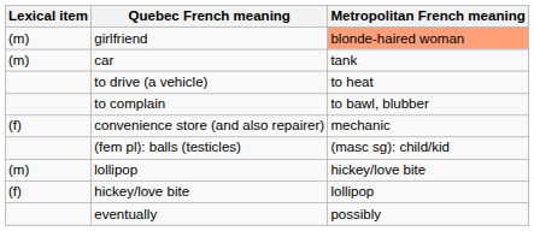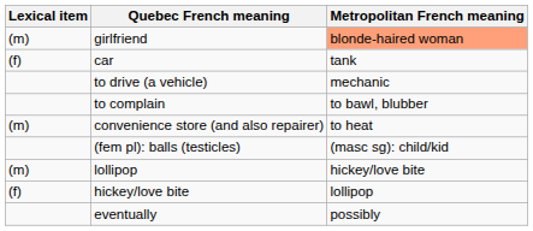 <table class="wikitable">
 <tr>
 <th>Lexical item</th>
 <th>Quebec French meaning</th>
 <th>Metropolitan French meaning</th>
 </tr>
 <tr>
 <td> (m)</td>
 <td>girlfriend</td>
 <td style="background: lightsalmon;">blonde-haired woman</td>
 </tr>
 <tr>
-<td> (m)</td>
+<td> (f)</td>
 <td>car</td>
 <td>tank</td>
 </tr>
 <tr>
 <td></td>
 <td>to drive (a vehicle)</td>
-<td>to heat</td>
+<td>mechanic</td>
 </tr>
 <tr>
 <td></td>
 <td>to complain</td>
 <td>to bawl, blubber</td>
 </tr>
 <tr>
-<td> (f)</td>
+<td> (m)</td>
 <td>convenience store (and also repairer)</td>
-<td>mechanic</td>
+<td>to heat</td>
 </tr>
 <tr>
 <td></td>
 <td> (fem pl): balls (testicles)</td>
 <td> (masc sg): child/kid</td>
 </tr>
 <tr>
 <td> (m)</td>
 <td>lollipop</td>
 <td>hickey/love bite</td>
 </tr>
 <tr>
 <td> (f)</td>
 <td>hickey/love bite</td>
 <td>lollipop</td>
 </tr>
 <tr>
 <td></td>
 <td>eventually</td>
 <td>possibly</td>
 </tr>
 </table>
